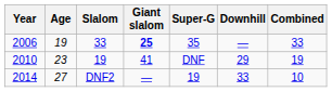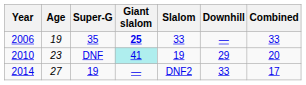 <table class=wikitable style="text-align:center">
 <tr>
 <th>  Year  </th>
 <th> Age </th>
+<th>Super-G</th>
+<th> Giant <br> slalom </th>
 <th> Slalom </th>
-<th> Giant <br> slalom </th>
-<th>Super-G</th>
 <th>Downhill</th>
 <th>Combined</th>
 </tr>
 <tr>
 <td><a href='#'>2006</a></td>
 <td><em>19</em></td>
+<td><a href='#'>35</a></td>
+<td><strong><a href='#'>25</a></strong></td>
 <td><a href='#'>33</a></td>
-<td><strong><a href='#'>25</a></strong></td>
-<td><a href='#'>35</a></td>
 <td><a href='#'>—</a></td>
 <td><a href='#'>33</a></td>
 </tr>
 <tr>
 <td><a href='#'>2010</a></td>
 <td><em>23</em></td>
+<td><a href='#'>DNF</a></td>
+<td style="background: paleturquoise;"><a href='#'>41</a></td>
 <td><a href='#'>19</a></td>
-<td><a href='#'>41</a></td>
-<td><a href='#'>DNF</a></td>
 <td><a href='#'>29</a></td>
-<td><a href='#'>19</a></td>
+<td><a href='#'>20</a></td>
 </tr>
 <tr>
 <td><a href='#'>2014</a></td>
 <td><em>27</em></td>
+<td><a href='#'>19</a></td>
+<td><a href='#'>—</a></td>
 <td><a href='#'>DNF2</a></td>
-<td><a href='#'>—</a></td>
-<td><a href='#'>19</a></td>
 <td><a href='#'>33</a></td>
-<td><a href='#'>10</a></td>
+<td><a href='#'>17</a></td>
 </tr>
 </table>
